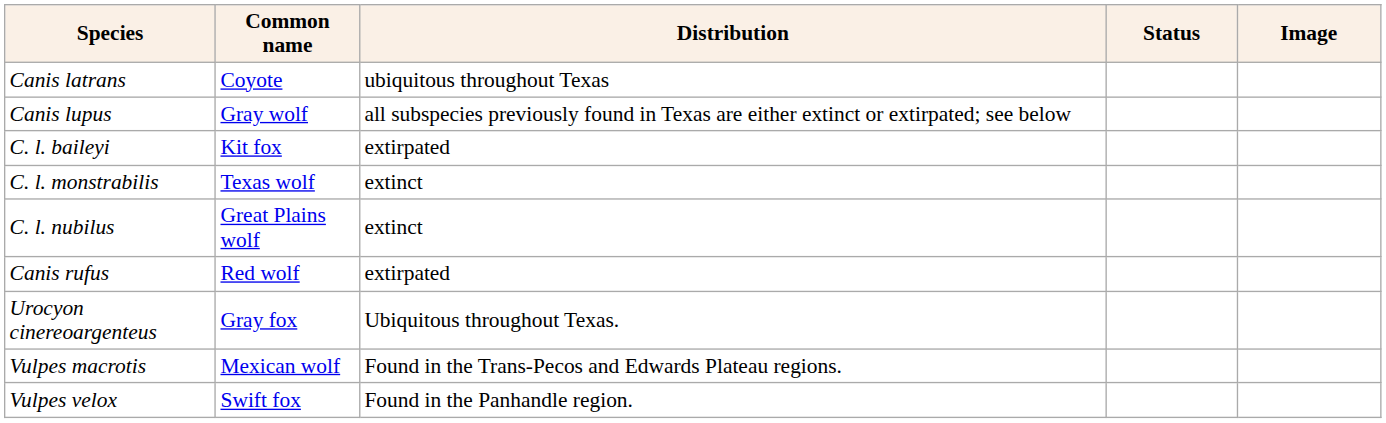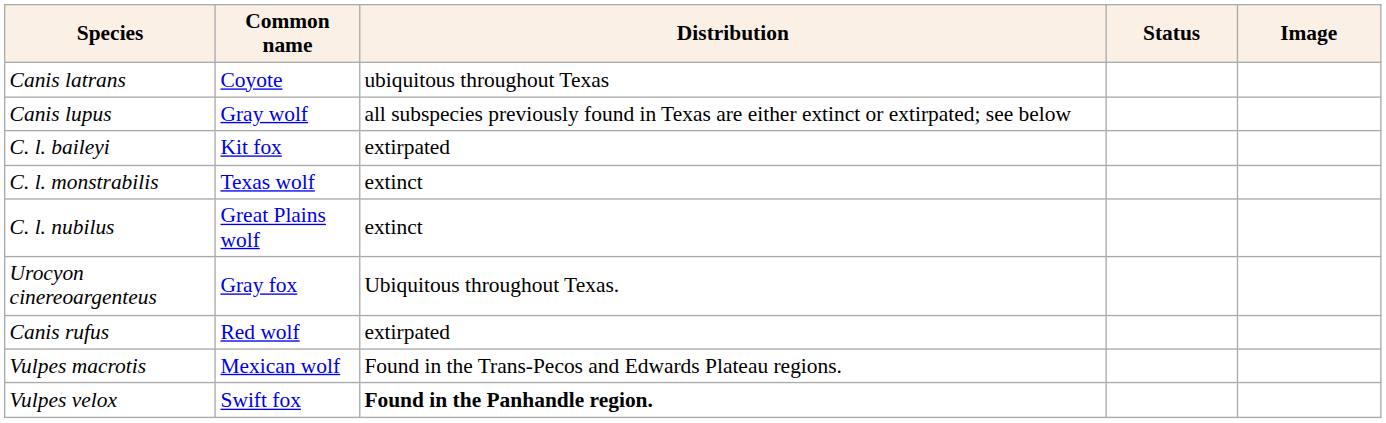 <table class="sortable wikitable plainrowheaders" border="0" style="background:#ffffff" align="top" class="sortable wikitable">
 <tr ->
 <th scope="col" style="background-color:Linen; color:Black" width=150 px>Species</th>
 <th scope="col" style="background-color:Linen; color:Black" width=100 px>Common name</th>
 <th scope="col" style="background:Linen; color:Black" width=550 px>Distribution</th>
 <th scope="col" style="background-color:Linen; color:Black" width=90 px>Status</th>
 <th scope="col" style="background:Linen; color:Black" width=100 px>Image</th>
 </tr>
 <tr>
 <td !scope="row" style="background:#ffffff"><em>Canis latrans</em></td>
 <td><a href='#'>Coyote</a></td>
 <td>ubiquitous throughout Texas</td>
 <td></td>
 <td></td>
 </tr>
 <tr>
 <td !scope="row" style="background:#ffffff"><em>Canis lupus</em></td>
 <td><a href='#'>Gray wolf</a></td>
 <td>all subspecies previously found in Texas are either extinct or extirpated; see below</td>
 <td></td>
 <td></td>
 </tr>
 <tr>
 <td !scope="row" style="background:#ffffff"><em>C. l. baileyi</em></td>
 <td><a href='#'>Kit fox</a></td>
 <td>extirpated</td>
 <td></td>
 <td></td>
 </tr>
 <tr>
 <td !scope="row" style="background:#ffffff"><em>C. l. monstrabilis</em></td>
 <td><a href='#'>Texas wolf</a></td>
 <td>extinct</td>
 <td></td>
 <td></td>
 </tr>
 <tr>
 <td !scope="row" style="background:#ffffff"><em>C. l. nubilus</em></td>
 <td><a href='#'>Great Plains wolf</a></td>
 <td>extinct</td>
 <td></td>
 <td></td>
 </tr>
 <tr>
-<td !scope="row" style="background:#ffffff"><em>Canis rufus</em></td>
-<td><a href='#'>Red wolf</a></td>
-<td>extirpated</td>
+<td !scope="row" style="background:#ffffff"><em>Urocyon cinereoargenteus</em></td>
+<td><a href='#'>Gray fox</a></td>
+<td>Ubiquitous throughout Texas.</td>
 <td></td>
 <td></td>
 </tr>
 <tr>
-<td !scope="row" style="background:#ffffff"><em>Urocyon cinereoargenteus</em></td>
-<td><a href='#'>Gray fox</a></td>
-<td>Ubiquitous throughout Texas.</td>
+<td !scope="row" style="background:#ffffff"><em>Canis rufus</em></td>
+<td><a href='#'>Red wolf</a></td>
+<td>extirpated</td>
 <td></td>
 <td></td>
 </tr>
 <tr>
 <td !scope="row" style="background:#ffffff"><em>Vulpes macrotis</em></td>
 <td><a href='#'>Mexican wolf</a></td>
 <td>Found in the Trans-Pecos and Edwards Plateau regions.</td>
 <td></td>
 <td></td>
 </tr>
 <tr>
 <td !scope="row" style="background:#ffffff"><em>Vulpes velox</em></td>
 <td><a href='#'>Swift fox</a></td>
-<td>Found in the Panhandle region.</td>
+<td><strong>Found in the Panhandle region.</strong></td>
 <td></td>
 <td></td>
 </tr>
 </table>
